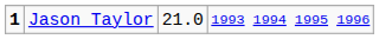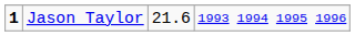 <table class="wikitable">
 <tr>
 </tr>
 <tr>
 <td><strong>1</strong></td>
 <td><a href='#'>Jason Taylor</a></td>
-<td>21.0</td>
+<td>21.6</td>
 <td style="font-size:80%;"><a href='#'>1993</a> <a href='#'>1994</a> <a href='#'>1995</a> <a href='#'>1996</a></td>
 </tr>
 </table>
